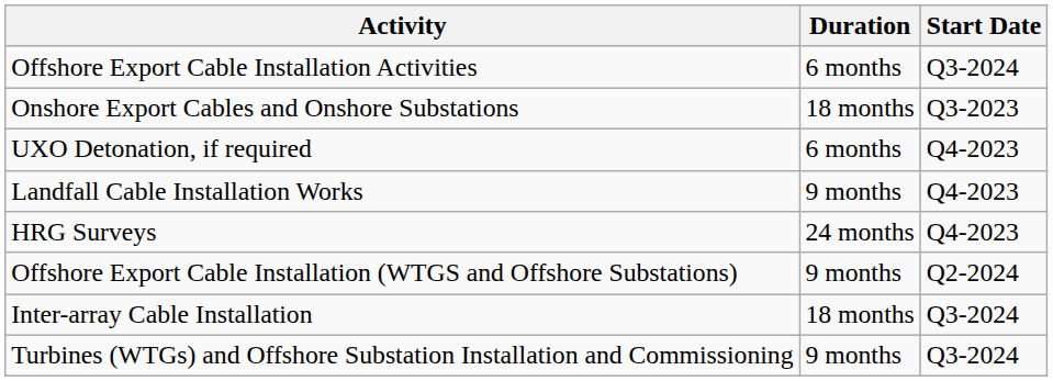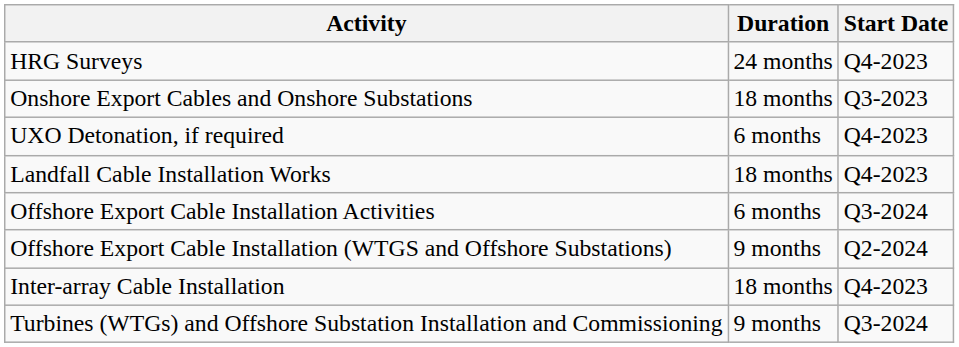 <table class="wikitable">
 <tr>
 <th>Activity</th>
 <th>Duration</th>
 <th>Start Date</th>
 </tr>
 <tr>
-<td>Offshore Export Cable Installation Activities</td>
-<td>6 months</td>
-<td>Q3-2024</td>
+<td>HRG Surveys</td>
+<td>24 months</td>
+<td>Q4-2023</td>
 </tr>
 <tr>
 <td>Onshore Export Cables and Onshore Substations</td>
 <td>18 months</td>
 <td>Q3-2023</td>
 </tr>
 <tr>
 <td>UXO Detonation, if required</td>
 <td>6 months</td>
 <td>Q4-2023</td>
 </tr>
 <tr>
 <td>Landfall Cable Installation Works</td>
-<td>9 months</td>
+<td>18 months</td>
 <td>Q4-2023</td>
 </tr>
 <tr>
-<td>HRG Surveys</td>
-<td>24 months</td>
-<td>Q4-2023</td>
+<td>Offshore Export Cable Installation Activities</td>
+<td>6 months</td>
+<td>Q3-2024</td>
 </tr>
 <tr>
 <td>Offshore Export Cable Installation (WTGS and Offshore Substations)</td>
 <td>9 months</td>
 <td>Q2-2024</td>
 </tr>
 <tr>
 <td>Inter-array Cable Installation</td>
 <td>18 months</td>
-<td>Q3-2024</td>
+<td>Q4-2023</td>
 </tr>
 <tr>
 <td>Turbines (WTGs) and Offshore Substation Installation and Commissioning</td>
 <td>9 months</td>
 <td>Q3-2024</td>
 </tr>
 </table>
